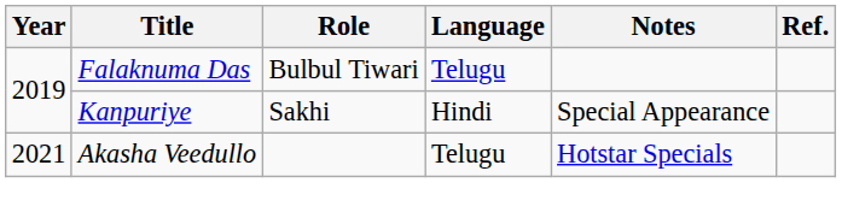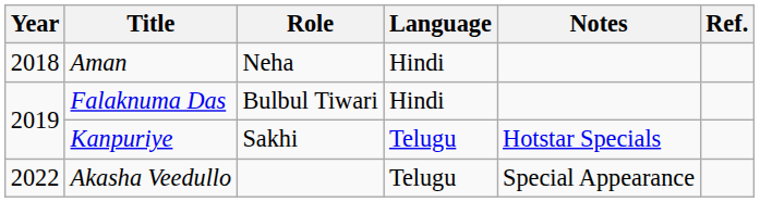 <table class="wikitable sortable">
 <tr>
 <th>Year</th>
 <th>Title</th>
 <th>Role</th>
 <th>Language</th>
 <th class="unsortable">Notes</th>
 <th class="unsortable">Ref.</th>
 </tr>
 <tr>
+<td>2018</td>
+<td><em>Aman</em></td>
+<td>Neha</td>
+<td>Hindi</td>
+<td></td>
+<td></td>
+</tr>
+<tr>
 <td rowspan="2">2019</td>
 <td><em><a href='#'>Falaknuma Das</a></em></td>
 <td>Bulbul Tiwari</td>
-<td><a href='#'>Telugu</a></td>
+<td>Hindi</td>
 <td></td>
 <td></td>
 </tr>
 <tr>
 <td><em><a href='#'>Kanpuriye</a></em></td>
 <td>Sakhi</td>
-<td>Hindi</td>
+<td><a href='#'>Telugu</a></td>
+<td><a href='#'>Hotstar Specials</a></td>
+<td></td>
+</tr>
+<tr>
+<td>2022</td>
+<td><em>Akasha Veedullo</em></td>
+<td></td>
+<td>Telugu</td>
 <td>Special Appearance</td>
 <td></td>
 </tr>
-<tr>
-<td>2021</td>
-<td><em>Akasha Veedullo</em></td>
-<td></td>
-<td>Telugu</td>
-<td><a href='#'>Hotstar Specials</a></td>
-<td></td>
-</tr>
 </table>
